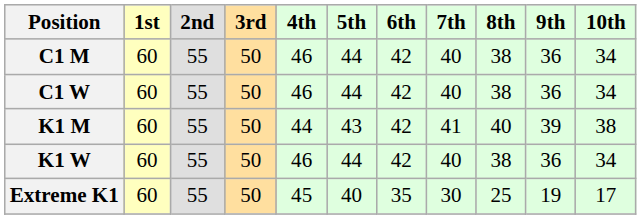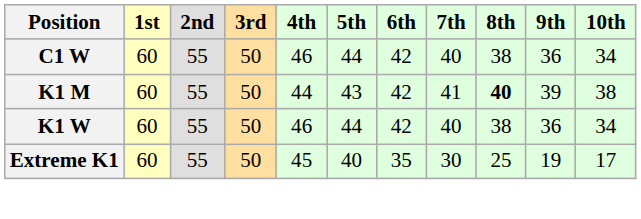 <table class="wikitable" style="font-size:85%; text-align:center">
 <tr>
 <th>Position</th>
 <td style="background:#ffffbf;"> <strong>1st</strong> </td>
 <td style="background:#dfdfdf;"> <strong>2nd</strong> </td>
 <td style="background:#ffdf9f;"> <strong>3rd</strong> </td>
 <td style="background:#dfffdf;"> <strong>4th</strong> </td>
 <td style="background:#dfffdf;"> <strong>5th</strong> </td>
 <td style="background:#dfffdf;"> <strong>6th</strong> </td>
 <td style="background:#dfffdf;"> <strong>7th</strong> </td>
 <td style="background:#dfffdf;"> <strong>8th</strong> </td>
 <td style="background:#dfffdf;"> <strong>9th</strong> </td>
 <td style="background:#dfffdf;"> <strong>10th</strong> </td>
-</tr>
-<tr>
-<th>C1 M</th>
-<td style="background:#ffffbf;">60</td>
-<td style="background:#dfdfdf;">55</td>
-<td style="background:#ffdf9f;">50</td>
-<td style="background:#dfffdf;">46</td>
-<td style="background:#dfffdf;">44</td>
-<td style="background:#dfffdf;">42</td>
-<td style="background:#dfffdf;">40</td>
-<td style="background:#dfffdf;">38</td>
-<td style="background:#dfffdf;">36</td>
-<td style="background:#dfffdf;">34</td>
 </tr>
 <tr>
 <th>C1 W</th>
 <td style="background:#ffffbf;">60</td>
 <td style="background:#dfdfdf;">55</td>
 <td style="background:#ffdf9f;">50</td>
 <td style="background:#dfffdf;">46</td>
 <td style="background:#dfffdf;">44</td>
 <td style="background:#dfffdf;">42</td>
 <td style="background:#dfffdf;">40</td>
 <td style="background:#dfffdf;">38</td>
 <td style="background:#dfffdf;">36</td>
 <td style="background:#dfffdf;">34</td>
 </tr>
 <tr>
 <th>K1 M</th>
 <td style="background:#ffffbf;">60</td>
 <td style="background:#dfdfdf;">55</td>
 <td style="background:#ffdf9f;">50</td>
 <td style="background:#dfffdf;">44</td>
 <td style="background:#dfffdf;">43</td>
 <td style="background:#dfffdf;">42</td>
 <td style="background:#dfffdf;">41</td>
-<td style="background:#dfffdf;">40</td>
+<td style="background:#dfffdf;"><strong>40</strong></td>
 <td style="background:#dfffdf;">39</td>
 <td style="background:#dfffdf;">38</td>
 </tr>
 <tr>
 <th>K1 W</th>
 <td style="background:#ffffbf;">60</td>
 <td style="background:#dfdfdf;">55</td>
 <td style="background:#ffdf9f;">50</td>
 <td style="background:#dfffdf;">46</td>
 <td style="background:#dfffdf;">44</td>
 <td style="background:#dfffdf;">42</td>
 <td style="background:#dfffdf;">40</td>
 <td style="background:#dfffdf;">38</td>
 <td style="background:#dfffdf;">36</td>
 <td style="background:#dfffdf;">34</td>
 </tr>
 <tr>
 <th>Extreme K1</th>
 <td style="background:#ffffbf;">60</td>
 <td style="background:#dfdfdf;">55</td>
 <td style="background:#ffdf9f;">50</td>
 <td style="background:#dfffdf;">45</td>
 <td style="background:#dfffdf;">40</td>
 <td style="background:#dfffdf;">35</td>
 <td style="background:#dfffdf;">30</td>
 <td style="background:#dfffdf;">25</td>
 <td style="background:#dfffdf;">19</td>
 <td style="background:#dfffdf;">17</td>
 </tr>
 </table>
